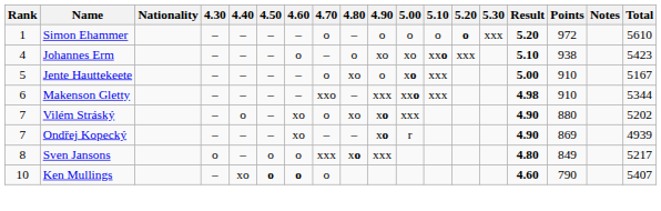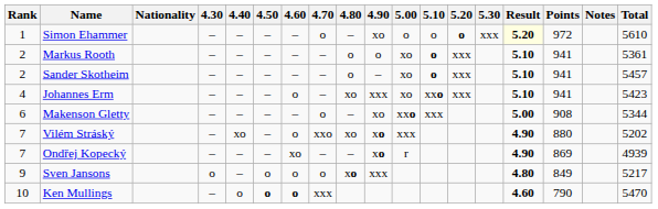 <table class="wikitable sortable" style="text-align:center">
 <tr>
 <th>Rank</th>
 <th>Name</th>
 <th>Nationality</th>
 <th>4.30</th>
 <th>4.40</th>
 <th>4.50</th>
 <th>4.60</th>
 <th>4.70</th>
 <th>4.80</th>
 <th>4.90</th>
 <th>5.00</th>
 <th>5.10</th>
 <th>5.20</th>
 <th>5.30</th>
 <th>Result</th>
 <th>Points</th>
 <th>Notes</th>
 <th>Total</th>
 </tr>
 <tr>
 <td>1</td>
 <td align="left"><a href='#'>Simon Ehammer</a></td>
 <td align=left></td>
 <td>–</td>
 <td>–</td>
 <td>–</td>
 <td>–</td>
 <td>o</td>
 <td>–</td>
-<td>o</td>
+<td>xo</td>
 <td>o</td>
 <td>o</td>
 <td><strong>o</strong></td>
 <td>xxx</td>
-<td><strong>5.20</strong></td>
+<td style="background: lightyellow;"><strong>5.20</strong></td>
 <td>972</td>
 <td></td>
 <td>5610</td>
+</tr>
+<tr>
+<td>2</td>
+<td align="left"><a href='#'>Markus Rooth</a></td>
+<td align=left></td>
+<td>–</td>
+<td>–</td>
+<td>–</td>
+<td>–</td>
+<td>–</td>
+<td>o</td>
+<td>o</td>
+<td>xo</td>
+<td><strong>o</strong></td>
+<td>xxx</td>
+<td></td>
+<td><strong>5.10</strong></td>
+<td>941</td>
+<td></td>
+<td>5361</td>
+</tr>
+<tr>
+<td>2</td>
+<td align="left"><a href='#'>Sander Skotheim</a></td>
+<td align=left></td>
+<td>–</td>
+<td>–</td>
+<td>–</td>
+<td>–</td>
+<td>–</td>
+<td>o</td>
+<td>–</td>
+<td>xo</td>
+<td><strong>o</strong></td>
+<td>xxx</td>
+<td></td>
+<td><strong>5.10</strong></td>
+<td>941</td>
+<td></td>
+<td>5457</td>
 </tr>
 <tr>
 <td>4</td>
 <td align="left"><a href='#'>Johannes Erm</a></td>
 <td align=left></td>
 <td>–</td>
 <td>–</td>
 <td>–</td>
 <td>o</td>
 <td>–</td>
-<td>o</td>
 <td>xo</td>
+<td>xxx</td>
 <td>xo</td>
 <td>xx<strong>o</strong></td>
 <td>xxx</td>
 <td></td>
 <td><strong>5.10</strong></td>
-<td>938</td>
+<td>941</td>
 <td></td>
 <td>5423</td>
-</tr>
-<tr>
-<td>5</td>
-<td align="left"><a href='#'>Jente Hauttekeete</a></td>
-<td align=left></td>
-<td>–</td>
-<td>–</td>
-<td>–</td>
-<td>–</td>
-<td>o</td>
-<td>xo</td>
-<td>o</td>
-<td>x<strong>o</strong></td>
-<td>xxx</td>
-<td></td>
-<td></td>
-<td><strong>5.00</strong></td>
-<td>910</td>
-<td></td>
-<td>5167</td>
 </tr>
 <tr>
 <td>6</td>
 <td align="left"><a href='#'>Makenson Gletty</a></td>
 <td align=left></td>
 <td>–</td>
 <td>–</td>
 <td>–</td>
 <td>–</td>
-<td>xxo</td>
+<td>o</td>
 <td>–</td>
-<td>xxx</td>
+<td>xo</td>
 <td>xx<strong>o</strong></td>
 <td>xxx</td>
 <td></td>
 <td></td>
-<td><strong>4.98</strong></td>
-<td>910</td>
+<td><strong>5.00</strong></td>
+<td>908</td>
 <td></td>
 <td>5344</td>
 </tr>
 <tr>
 <td>7</td>
 <td align="left"><a href='#'>Vilém Stráský</a></td>
 <td align=left></td>
 <td>–</td>
+<td>xo</td>
+<td>–</td>
 <td>o</td>
-<td>–</td>
-<td>xo</td>
-<td>o</td>
+<td>xxo</td>
 <td>xo</td>
 <td>x<strong>o</strong></td>
 <td>xxx</td>
 <td></td>
 <td></td>
 <td></td>
 <td><strong>4.90</strong></td>
 <td>880</td>
 <td></td>
 <td>5202</td>
 </tr>
 <tr>
 <td>7</td>
 <td align="left"><a href='#'>Ondřej Kopecký</a></td>
 <td align=left></td>
 <td>–</td>
 <td>–</td>
 <td>–</td>
 <td>xo</td>
 <td>–</td>
 <td>–</td>
 <td>x<strong>o</strong></td>
 <td>r</td>
 <td></td>
 <td></td>
 <td></td>
 <td><strong>4.90</strong></td>
 <td>869</td>
 <td></td>
 <td>4939</td>
 </tr>
 <tr>
-<td>8</td>
+<td>9</td>
 <td align="left"><a href='#'>Sven Jansons</a></td>
 <td align=left></td>
 <td>o</td>
 <td>–</td>
 <td>o</td>
 <td>o</td>
-<td>xxx</td>
+<td>o</td>
 <td>x<strong>o</strong></td>
 <td>xxx</td>
 <td></td>
 <td></td>
 <td></td>
 <td></td>
 <td><strong>4.80</strong></td>
 <td>849</td>
 <td></td>
 <td>5217</td>
 </tr>
 <tr>
 <td>10</td>
 <td align="left"><a href='#'>Ken Mullings</a></td>
 <td align=left></td>
 <td>–</td>
-<td>xo</td>
+<td>o</td>
 <td><strong>o</strong></td>
 <td><strong>o</strong></td>
-<td>o</td>
+<td>xxx</td>
 <td></td>
 <td></td>
 <td></td>
 <td></td>
 <td></td>
 <td></td>
 <td><strong>4.60</strong></td>
 <td>790</td>
 <td></td>
-<td>5407</td>
+<td>5470</td>
 </tr>
 </table>
